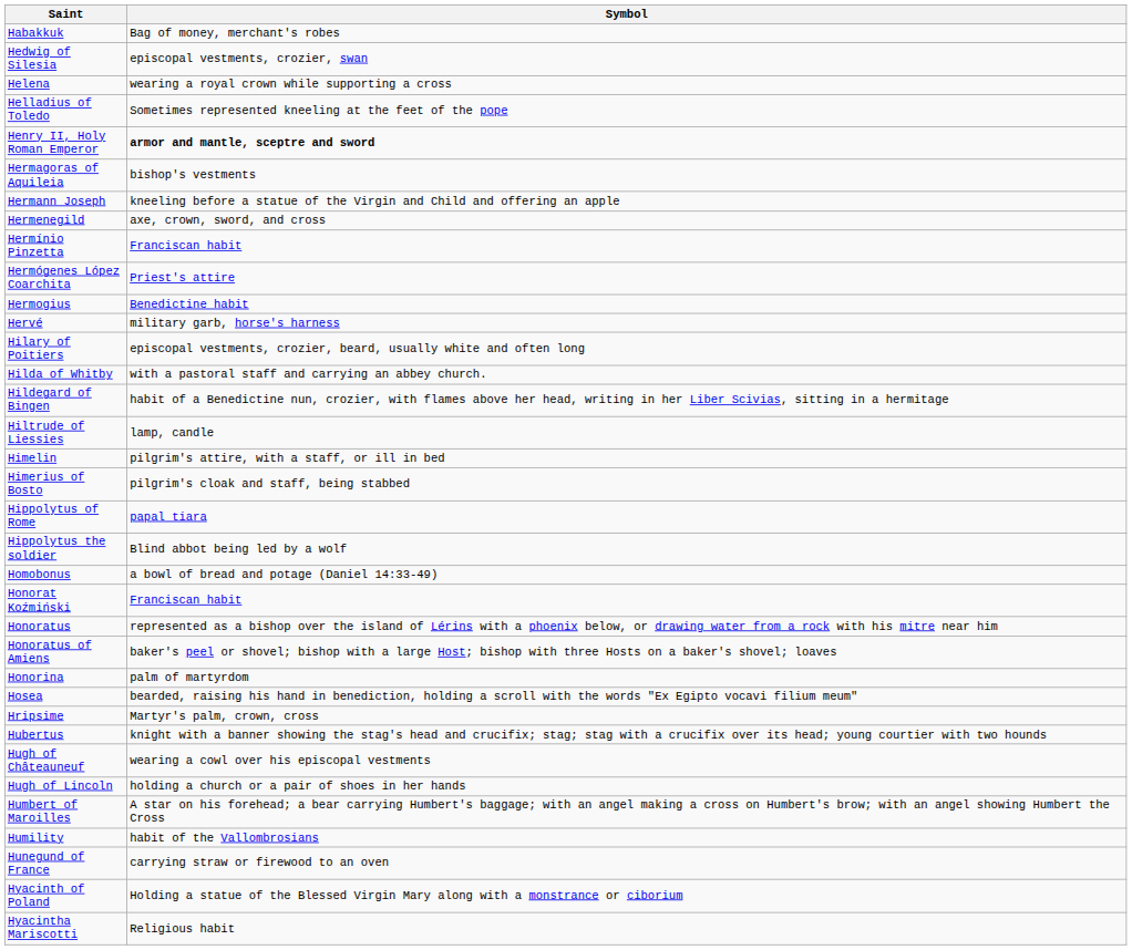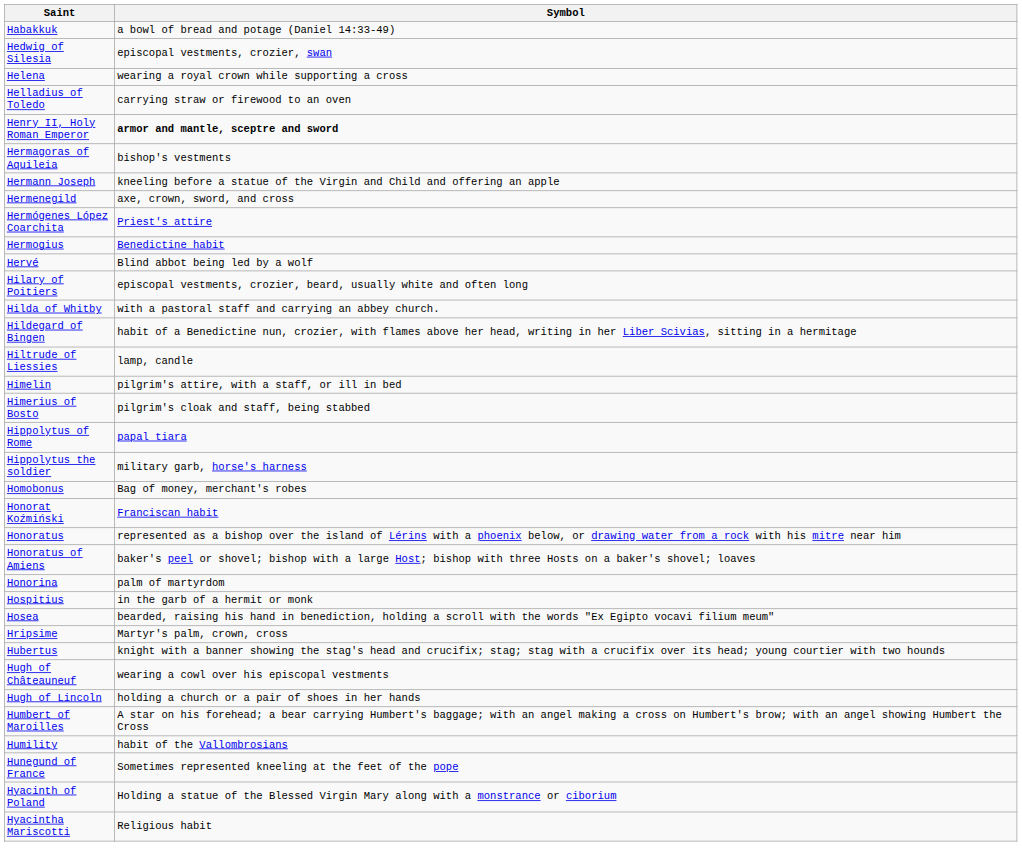 <table class="wikitable">
 <tr>
 <th scope="col" style="width: 10em;">Saint</th>
 <th scope="col">Symbol</th>
 </tr>
 <tr>
 <td><a href='#'>Habakkuk</a></td>
-<td>Bag of money, merchant's robes</td>
+<td>a bowl of bread and potage (Daniel 14:33-49)</td>
 </tr>
 <tr>
 <td><a href='#'>Hedwig of Silesia</a></td>
 <td>episcopal vestments, crozier, <a href='#'>swan</a></td>
 </tr>
 <tr>
 <td><a href='#'>Helena</a></td>
 <td>wearing a royal crown while supporting a cross</td>
 </tr>
 <tr>
 <td><a href='#'>Helladius of Toledo</a></td>
-<td>Sometimes represented kneeling at the feet of the <a href='#'>pope</a></td>
+<td>carrying straw or firewood to an oven</td>
 </tr>
 <tr>
 <td><a href='#'>Henry II, Holy Roman Emperor</a></td>
 <td><strong>armor and mantle, sceptre and sword</strong></td>
 </tr>
 <tr>
 <td><a href='#'>Hermagoras of Aquileia</a></td>
 <td>bishop's vestments</td>
 </tr>
 <tr>
 <td><a href='#'>Hermann Joseph</a></td>
 <td>kneeling before a statue of the Virgin and Child and offering an apple</td>
 </tr>
 <tr>
 <td><a href='#'>Hermenegild</a></td>
 <td>axe, crown, sword, and cross </td>
 </tr>
 <tr>
-<td><a href='#'>Hermínio Pinzetta</a></td>
-<td><a href='#'>Franciscan habit</a></td>
-</tr>
-<tr>
 <td><a href='#'>Hermógenes López Coarchita</a></td>
 <td><a href='#'>Priest's attire</a></td>
 </tr>
 <tr>
 <td><a href='#'>Hermogius</a></td>
 <td><a href='#'>Benedictine habit</a></td>
 </tr>
 <tr>
 <td><a href='#'>Hervé</a></td>
-<td>military garb, <a href='#'>horse's harness</a></td>
+<td>Blind abbot being led by a wolf</td>
 </tr>
 <tr>
 <td><a href='#'>Hilary of Poitiers</a></td>
 <td>episcopal vestments, crozier, beard, usually white and often long</td>
 </tr>
 <tr>
 <td><a href='#'>Hilda of Whitby</a></td>
 <td>with a pastoral staff and carrying an abbey church.</td>
 </tr>
 <tr>
 <td><a href='#'>Hildegard of Bingen</a></td>
 <td>habit of a Benedictine nun, crozier, with flames above her head, writing in her <a href='#'>Liber Scivias</a>, sitting in a hermitage </td>
 </tr>
 <tr>
 <td><a href='#'>Hiltrude of Liessies</a></td>
 <td>lamp, candle</td>
 </tr>
 <tr>
 <td><a href='#'>Himelin</a></td>
 <td>pilgrim's attire, with a staff, or ill in bed</td>
 </tr>
 <tr>
 <td><a href='#'>Himerius of Bosto</a></td>
 <td>pilgrim's cloak and staff, being stabbed</td>
 </tr>
 <tr>
 <td><a href='#'>Hippolytus of Rome</a></td>
 <td><a href='#'>papal tiara</a></td>
 </tr>
 <tr>
 <td><a href='#'>Hippolytus the soldier</a></td>
-<td>Blind abbot being led by a wolf</td>
+<td>military garb, <a href='#'>horse's harness</a></td>
 </tr>
 <tr>
 <td><a href='#'>Homobonus</a></td>
-<td>a bowl of bread and potage (Daniel 14:33-49)</td>
+<td>Bag of money, merchant's robes</td>
 </tr>
 <tr>
 <td><a href='#'>Honorat Koźmiński</a></td>
 <td><a href='#'>Franciscan habit</a></td>
 </tr>
 <tr>
 <td><a href='#'>Honoratus</a></td>
 <td>represented as a bishop over the island of <a href='#'>Lérins</a> with a <a href='#'>phoenix</a> below, or <a href='#'>drawing water from a rock</a> with his <a href='#'>mitre</a> near him </td>
 </tr>
 <tr>
 <td><a href='#'>Honoratus of Amiens</a></td>
 <td>baker's <a href='#'>peel</a> or shovel; bishop with a large <a href='#'>Host</a>; bishop with three Hosts on a baker's shovel; loaves</td>
 </tr>
 <tr>
 <td><a href='#'>Honorina</a></td>
 <td>palm of martyrdom</td>
+</tr>
+<tr>
+<td><a href='#'>Hospitius</a></td>
+<td>in the garb of a hermit or monk</td>
 </tr>
 <tr>
 <td><a href='#'>Hosea</a></td>
 <td>bearded, raising his hand in benediction, holding a scroll with the words "Ex Egipto vocavi filium meum"</td>
 </tr>
 <tr>
 <td><a href='#'>Hripsime</a></td>
 <td>Martyr's palm, crown, cross</td>
 </tr>
 <tr>
 <td><a href='#'>Hubertus</a></td>
 <td>knight with a banner showing the stag's head and crucifix; stag; stag with a crucifix over its head; young courtier with two hounds</td>
 </tr>
 <tr>
 <td><a href='#'>Hugh of Châteauneuf</a></td>
 <td>wearing a cowl over his episcopal vestments</td>
 </tr>
 <tr>
 <td><a href='#'>Hugh of Lincoln</a></td>
 <td>holding a church or a pair of shoes in her hands</td>
 </tr>
 <tr>
 <td><a href='#'>Humbert of Maroilles</a></td>
 <td>A star on his forehead; a bear carrying Humbert's baggage; with an angel making a cross on Humbert's brow; with an angel showing Humbert the Cross</td>
 </tr>
 <tr>
 <td><a href='#'>Humility</a></td>
 <td>habit of the <a href='#'>Vallombrosians</a></td>
 </tr>
 <tr>
 <td><a href='#'>Hunegund of France</a></td>
-<td>carrying straw or firewood to an oven</td>
+<td>Sometimes represented kneeling at the feet of the <a href='#'>pope</a></td>
 </tr>
 <tr>
 <td><a href='#'>Hyacinth of Poland</a></td>
 <td>Holding a statue of the Blessed Virgin Mary along with a <a href='#'>monstrance</a> or <a href='#'>ciborium</a></td>
 </tr>
 <tr>
 <td><a href='#'>Hyacintha Mariscotti</a></td>
 <td>Religious habit</td>
 </tr>
 </table>
